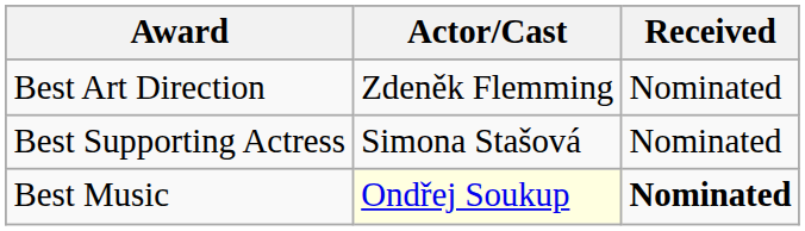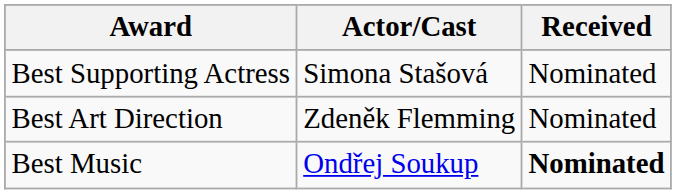 <table class="wikitable">
 <tr>
 <th>Award</th>
 <th>Actor/Cast</th>
 <th>Received</th>
 </tr>
 <tr>
+<td>Best Supporting Actress</td>
+<td>Simona Stašová</td>
+<td>Nominated</td>
+</tr>
+<tr>
 <td>Best Art Direction</td>
 <td>Zdeněk Flemming</td>
 <td>Nominated</td>
 </tr>
 <tr>
-<td>Best Supporting Actress</td>
-<td>Simona Stašová</td>
-<td>Nominated</td>
-</tr>
-<tr>
 <td>Best Music</td>
-<td style="background: lightyellow;"><a href='#'>Ondřej Soukup</a></td>
+<td><a href='#'>Ondřej Soukup</a></td>
 <td><strong>Nominated</strong></td>
 </tr>
 </table>
